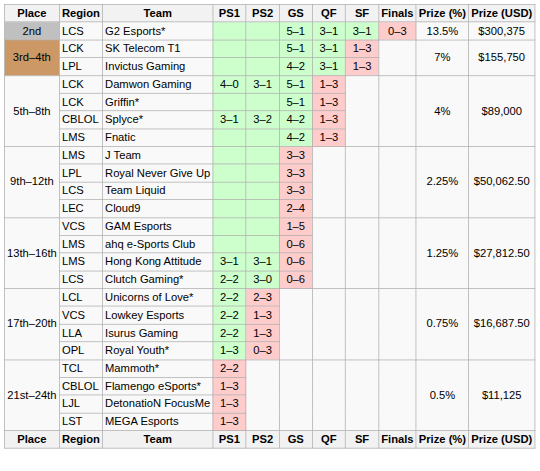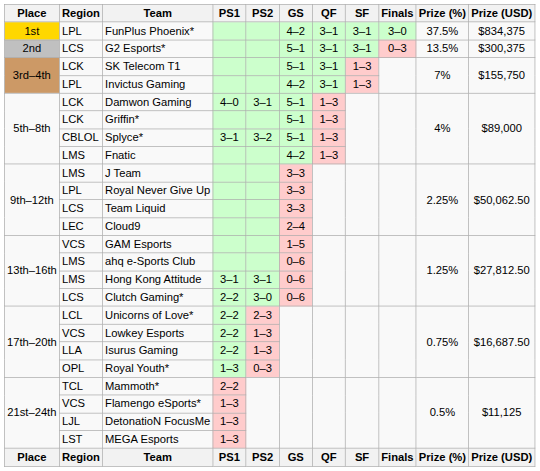 <table class="wikitable" style="text-align: center; white-space:nowrap">
 <tr>
 <th>Place</th>
 <th>Region</th>
 <th>Team</th>
 <th width="40px" title="Play-in stage round 1">PS1</th>
 <th width="40px" title="Play-in stage round 2">PS2</th>
 <th width="40px" title="Group stage">GS</th>
 <th width="40px" title="Quarterfinals">QF</th>
 <th width="40px" title="Semifinals">SF</th>
 <th>Finals</th>
 <th>Prize (%)</th>
 <th>Prize (USD)</th>
+</tr>
+<tr>
+<td style="background: gold;">1st</td>
+<td style="text-align: left;">LPL</td>
+<td style="text-align: left;"> FunPlus Phoenix*</td>
+<td style="background-color:#ccffcc;"></td>
+<td style="background-color:#ccffcc;"></td>
+<td style="background-color:#ccffcc;">4–2</td>
+<td style="background-color:#ccffcc;">3–1</td>
+<td style="background-color:#ccffcc;">3–1</td>
+<td style="background-color:#cfc;">3–0</td>
+<td>37.5%</td>
+<td>$834,375</td>
 </tr>
 <tr>
 <td style="background: silver;">2nd</td>
 <td style="text-align: left;">LCS</td>
 <td style="text-align: left;"> G2 Esports*</td>
 <td style="background-color:#ccffcc;"></td>
 <td style="background-color:#ccffcc;"></td>
 <td style="background-color:#ccffcc;">5–1</td>
 <td style="background-color:#ccffcc;">3–1</td>
 <td style="background-color:#ccffcc;">3–1</td>
 <td style="background-color:#fcc;">0–3</td>
 <td>13.5%</td>
 <td>$300,375</td>
 </tr>
 <tr>
 <td rowspan="2" style="background: #c96;">3rd–4th</td>
 <td style="text-align: left;">LCK</td>
 <td style="text-align: left;"> SK Telecom T1</td>
 <td bgcolor="#ccffcc"></td>
 <td bgcolor="#ccffcc"></td>
 <td bgcolor="#ccffcc">5–1</td>
 <td bgcolor="#ccffcc">3–1</td>
 <td bgcolor="#fcc">1–3</td>
 <td rowspan="2"></td>
 <td rowspan="2">7%</td>
 <td rowspan="2">$155,750</td>
 </tr>
 <tr>
 <td style="text-align: left;">LPL</td>
 <td style="text-align: left;"> Invictus Gaming</td>
 <td bgcolor="#ccffcc"></td>
 <td bgcolor="#ccffcc"></td>
 <td bgcolor="#ccffcc">4–2</td>
 <td bgcolor="#ccffcc">3–1</td>
 <td bgcolor="#fcc">1–3</td>
 </tr>
 <tr>
 <td rowspan="4">5th–8th</td>
 <td style="text-align: left;">LCK</td>
 <td style="text-align: left;"> Damwon Gaming</td>
 <td bgcolor="#ccffcc">4–0</td>
 <td bgcolor="#ccffcc">3–1</td>
 <td bgcolor="#ccffcc">5–1</td>
 <td bgcolor="#fcc">1–3</td>
 <td rowspan="4"></td>
 <td rowspan="4"></td>
 <td rowspan="4">4%</td>
 <td rowspan="4">$89,000</td>
 </tr>
 <tr>
 <td style="text-align: left;">LCK</td>
 <td style="text-align: left;"> Griffin*</td>
 <td bgcolor="#ccffcc"></td>
 <td bgcolor="#ccffcc"></td>
 <td bgcolor="#ccffcc">5–1</td>
 <td bgcolor="#fcc">1–3</td>
 </tr>
 <tr>
 <td style="text-align: left;" title="Campeonato Brasileiro de League of Legends">CBLOL</td>
 <td style="text-align: left;"> Splyce*</td>
 <td bgcolor="#ccffcc">3–1</td>
 <td bgcolor="#ccffcc">3–2</td>
-<td bgcolor="#ccffcc">4–2</td>
+<td bgcolor="#ccffcc">5–1</td>
 <td bgcolor="#fcc">1–3</td>
 </tr>
 <tr>
 <td style="text-align: left;">LMS</td>
 <td style="text-align: left;"> Fnatic</td>
 <td bgcolor="#ccffcc"></td>
 <td bgcolor="#ccffcc"></td>
 <td bgcolor="#ccffcc">4–2</td>
 <td bgcolor="#fcc">1–3</td>
 </tr>
 <tr>
 <td rowspan="4">9th–12th</td>
 <td style="text-align: left;">LMS</td>
 <td style="text-align: left;"> J Team</td>
 <td bgcolor="#ccffcc"></td>
 <td bgcolor="#ccffcc"></td>
 <td bgcolor="#fcc">3–3</td>
 <td rowspan="4"></td>
 <td rowspan="4"></td>
 <td rowspan="4"></td>
 <td rowspan="4">2.25%</td>
 <td rowspan="4">$50,062.50</td>
 </tr>
 <tr>
 <td style="text-align: left;">LPL</td>
 <td style="text-align: left;"> Royal Never Give Up</td>
 <td bgcolor="#ccffcc"></td>
 <td bgcolor="#ccffcc"></td>
 <td bgcolor="#fcc">3–3</td>
 </tr>
 <tr>
 <td style="text-align: left;">LCS</td>
 <td style="text-align: left;"> Team Liquid</td>
 <td bgcolor="#ccffcc"></td>
 <td bgcolor="#ccffcc"></td>
 <td bgcolor="#fcc">3–3</td>
 </tr>
 <tr>
 <td style="text-align: left;">LEC</td>
 <td style="text-align: left;"> Cloud9</td>
 <td bgcolor="#ccffcc"></td>
 <td bgcolor="#ccffcc"></td>
 <td bgcolor="#fcc">2–4</td>
 </tr>
 <tr>
 <td rowspan="4">13th–16th</td>
 <td style="text-align: left;">VCS</td>
 <td style="text-align: left;"> GAM Esports</td>
 <td bgcolor="#ccffcc"></td>
 <td bgcolor="#ccffcc"></td>
 <td bgcolor="#fcc">1–5</td>
 <td rowspan="4"></td>
 <td rowspan="4"></td>
 <td rowspan="4"></td>
 <td rowspan="4">1.25%</td>
 <td rowspan="4">$27,812.50</td>
 </tr>
 <tr>
 <td style="text-align: left;">LMS</td>
 <td style="text-align: left;"> ahq e-Sports Club</td>
 <td bgcolor="#ccffcc"></td>
 <td bgcolor="#ccffcc"></td>
 <td bgcolor="#fcc">0–6</td>
 </tr>
 <tr>
 <td style="text-align: left;">LMS</td>
 <td style="text-align: left;"> Hong Kong Attitude</td>
 <td bgcolor="#ccffcc">3–1</td>
 <td bgcolor="#ccffcc">3–1</td>
 <td bgcolor="#fcc">0–6</td>
 </tr>
 <tr>
 <td style="text-align: left;">LCS</td>
 <td style="text-align: left;"> Clutch Gaming*</td>
 <td bgcolor="#ccffcc">2–2</td>
 <td bgcolor="#ccffcc">3–0</td>
 <td bgcolor="#fcc">0–6</td>
 </tr>
 <tr>
 <td rowspan="4">17th–20th</td>
 <td style="text-align: left;">LCL</td>
 <td style="text-align: left;"> Unicorns of Love*</td>
 <td bgcolor="#ccffcc">2–2</td>
 <td bgcolor="#fcc">2–3</td>
 <td rowspan="4"></td>
 <td rowspan="4"></td>
 <td rowspan="4"></td>
 <td rowspan="4"></td>
 <td rowspan="4">0.75%</td>
 <td rowspan="4">$16,687.50</td>
 </tr>
 <tr>
 <td style="text-align: left;">VCS</td>
 <td style="text-align: left;"> Lowkey Esports</td>
 <td bgcolor="#ccffcc">2–2</td>
 <td bgcolor="#fcc">1–3</td>
 </tr>
 <tr>
 <td style="text-align: left;">LLA</td>
 <td style="text-align: left;"> Isurus Gaming</td>
 <td bgcolor="#ccffcc">2–2</td>
 <td bgcolor="#fcc">1–3</td>
 </tr>
 <tr>
 <td style="text-align: left;" title="Oceanic Pro League">OPL</td>
 <td style="text-align: left;"> Royal Youth*</td>
 <td bgcolor="#ccffcc">1–3</td>
 <td bgcolor="#fcc">0–3</td>
 </tr>
 <tr>
 <td rowspan="4">21st–24th</td>
 <td style="text-align: left;">TCL</td>
 <td style="text-align: left;"> Mammoth*</td>
 <td bgcolor="#fcc">2–2</td>
 <td rowspan="4"></td>
 <td rowspan="4"></td>
 <td rowspan="4"></td>
 <td rowspan="4"></td>
 <td rowspan="4"></td>
 <td rowspan="4">0.5%</td>
 <td rowspan="4">$11,125</td>
 </tr>
 <tr>
-<td style="text-align: left;" title="Campeonato Brasileiro de League of Legends">CBLOL</td>
+<td style="text-align: left;">VCS</td>
 <td style="text-align: left;"> Flamengo eSports*</td>
 <td bgcolor="#fcc">1–3</td>
 </tr>
 <tr>
 <td style="text-align: left;" title="League of Legends Japan League">LJL</td>
 <td style="text-align: left;"> DetonatioN FocusMe</td>
 <td bgcolor="#fcc">1–3</td>
 </tr>
 <tr>
 <td style="text-align: left;" title="League of Legends SEA Tour">LST</td>
 <td style="text-align: left;"> MEGA Esports</td>
 <td bgcolor="#fcc">1–3</td>
 </tr>
 <tr>
 <th>Place</th>
 <th>Region</th>
 <th>Team</th>
 <th title="Play-in stage round 1">PS1</th>
 <th title="Play-in stage round 2">PS2</th>
 <th title="Group stage">GS</th>
 <th title="Quarterfinals">QF</th>
 <th title="Semifinals">SF</th>
 <th>Finals</th>
 <th>Prize (%)</th>
 <th>Prize (USD)</th>
 </tr>
 </table>
